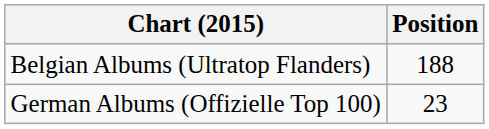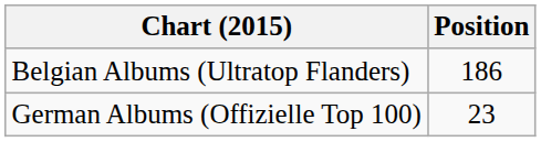 <table class="wikitable sortable">
 <tr>
 <th>Chart (2015)</th>
 <th>Position</th>
 </tr>
 <tr>
 <td>Belgian Albums (Ultratop Flanders)</td>
-<td style="text-align:center">188</td>
+<td style="text-align:center">186</td>
 </tr>
 <tr>
 <td>German Albums (Offizielle Top 100)</td>
 <td style="text-align:center">23</td>
 </tr>
 </table>
